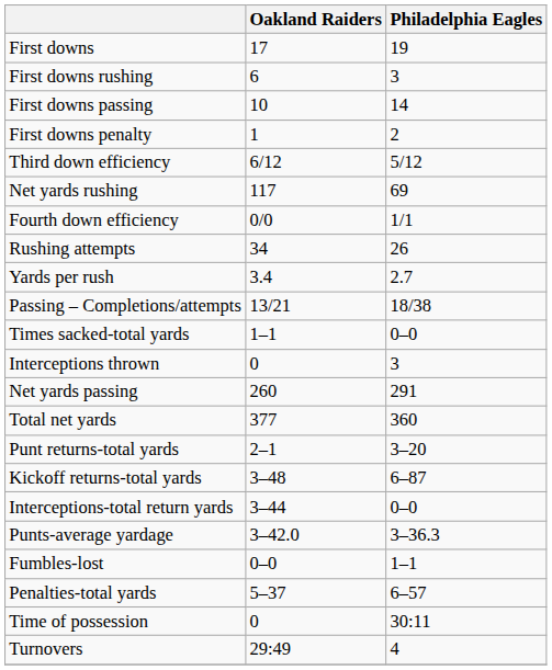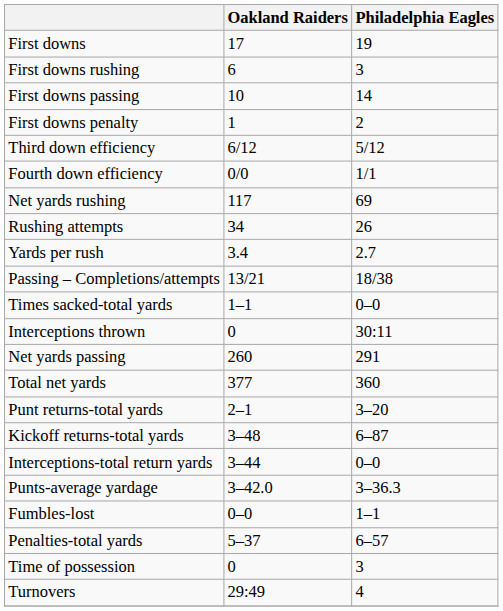 <table class="wikitable">
 <tr>
 <th></th>
 <th><strong>Oakland Raiders</strong></th>
 <th><strong>Philadelphia Eagles</strong></th>
 </tr>
 <tr>
 <td>First downs</td>
 <td>17</td>
 <td>19</td>
 </tr>
 <tr>
 <td>First downs rushing</td>
 <td>6</td>
 <td>3</td>
 </tr>
 <tr>
 <td>First downs passing</td>
 <td>10</td>
 <td>14</td>
 </tr>
 <tr>
 <td>First downs penalty</td>
 <td>1</td>
 <td>2</td>
 </tr>
 <tr>
 <td>Third down efficiency</td>
 <td>6/12</td>
 <td>5/12</td>
 </tr>
 <tr>
+<td>Fourth down efficiency</td>
+<td>0/0</td>
+<td>1/1</td>
+</tr>
+<tr>
 <td>Net yards rushing</td>
 <td>117</td>
 <td>69</td>
-</tr>
-<tr>
-<td>Fourth down efficiency</td>
-<td>0/0</td>
-<td>1/1</td>
 </tr>
 <tr>
 <td>Rushing attempts</td>
 <td>34</td>
 <td>26</td>
 </tr>
 <tr>
 <td>Yards per rush</td>
 <td>3.4</td>
 <td>2.7</td>
 </tr>
 <tr>
 <td>Passing – Completions/attempts</td>
 <td>13/21</td>
 <td>18/38</td>
 </tr>
 <tr>
 <td>Times sacked-total yards</td>
 <td>1–1</td>
 <td>0–0</td>
 </tr>
 <tr>
 <td>Interceptions thrown</td>
 <td>0</td>
-<td>3</td>
+<td>30:11</td>
 </tr>
 <tr>
 <td>Net yards passing</td>
 <td>260</td>
 <td>291</td>
 </tr>
 <tr>
 <td>Total net yards</td>
 <td>377</td>
 <td>360</td>
 </tr>
 <tr>
 <td>Punt returns-total yards</td>
 <td>2–1</td>
 <td>3–20</td>
 </tr>
 <tr>
 <td>Kickoff returns-total yards</td>
 <td>3–48</td>
 <td>6–87</td>
 </tr>
 <tr>
 <td>Interceptions-total return yards</td>
 <td>3–44</td>
 <td>0–0</td>
 </tr>
 <tr>
 <td>Punts-average yardage</td>
 <td>3–42.0</td>
 <td>3–36.3</td>
 </tr>
 <tr>
 <td>Fumbles-lost</td>
 <td>0–0</td>
 <td>1–1</td>
 </tr>
 <tr>
 <td>Penalties-total yards</td>
 <td>5–37</td>
 <td>6–57</td>
 </tr>
 <tr>
 <td>Time of possession</td>
 <td>0</td>
-<td>30:11</td>
+<td>3</td>
 </tr>
 <tr>
 <td>Turnovers</td>
 <td>29:49</td>
 <td>4</td>
 </tr>
 <tr>
 </tr>
 </table>
